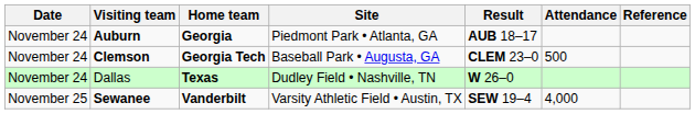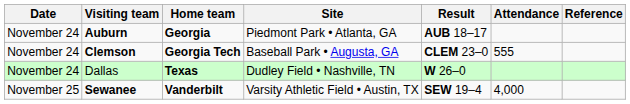 <table class="wikitable" style="font-size:95%;">
 <tr>
 <th>Date</th>
 <th>Visiting team</th>
 <th>Home team</th>
 <th>Site</th>
 <th>Result</th>
 <th>Attendance</th>
 <th class="unsortable">Reference</th>
 </tr>
 <tr bgcolor=>
 <td>November 24</td>
 <td><strong>Auburn</strong></td>
 <td><strong>Georgia</strong></td>
 <td>Piedmont Park • Atlanta, GA</td>
 <td><strong>AUB</strong> 18–17</td>
 <td></td>
 <td></td>
 </tr>
 <tr bgcolor=>
 <td>November 24</td>
 <td><strong>Clemson</strong></td>
 <td><strong>Georgia Tech</strong></td>
 <td>Baseball Park • <a href='#'>Augusta, GA</a></td>
 <td><strong>CLEM</strong> 23–0</td>
-<td>500</td>
+<td>555</td>
 <td></td>
 </tr>
 <tr bgcolor=ccffcc>
 <td>November 24</td>
 <td>Dallas</td>
 <td><strong>Texas</strong></td>
 <td>Dudley Field • Nashville, TN</td>
 <td><strong>W</strong> 26–0</td>
 <td></td>
 <td></td>
 </tr>
 <tr bgcolor=>
 <td>November 25</td>
 <td><strong>Sewanee</strong></td>
 <td><strong>Vanderbilt</strong></td>
 <td>Varsity Athletic Field • Austin, TX</td>
 <td><strong>SEW</strong> 19–4</td>
 <td>4,000</td>
 <td></td>
 </tr>
 </table>
